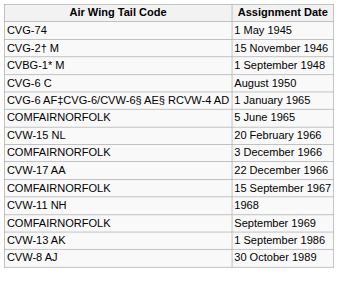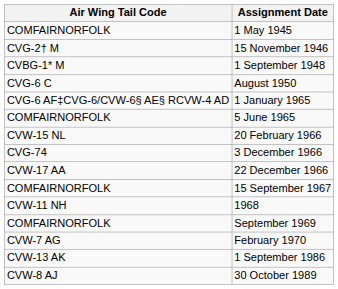 <table class="wikitable">
 <tr>
 <th>Air Wing Tail Code</th>
 <th>Assignment Date</th>
 </tr>
 <tr>
-<td>CVG-74</td>
+<td>COMFAIRNORFOLK</td>
 <td>1 May 1945</td>
 </tr>
 <tr>
 <td>CVG-2† M</td>
 <td>15 November 1946</td>
 </tr>
 <tr>
 <td>CVBG-1* M</td>
 <td>1 September 1948</td>
 </tr>
 <tr>
 <td>CVG-6 C</td>
 <td>August 1950</td>
 </tr>
 <tr>
 <td>CVG-6 AF‡CVG-6/CVW-6§ AE§ RCVW-4 AD</td>
 <td>1 January 1965</td>
 </tr>
 <tr>
 <td>COMFAIRNORFOLK</td>
 <td>5 June 1965</td>
 </tr>
 <tr>
 <td>CVW-15 NL</td>
 <td>20 February 1966</td>
 </tr>
 <tr>
-<td>COMFAIRNORFOLK</td>
+<td>CVG-74</td>
 <td>3 December 1966</td>
 </tr>
 <tr>
 <td>CVW-17 AA</td>
 <td>22 December 1966</td>
 </tr>
 <tr>
 <td>COMFAIRNORFOLK</td>
 <td>15 September 1967</td>
 </tr>
 <tr>
 <td>CVW-11 NH</td>
 <td>1968</td>
 </tr>
 <tr>
 <td>COMFAIRNORFOLK</td>
 <td>September 1969</td>
 </tr>
 <tr>
+<td>CVW-7 AG</td>
+<td>February 1970</td>
+</tr>
+<tr>
 <td>CVW-13 AK</td>
 <td>1 September 1986</td>
 </tr>
 <tr>
 <td>CVW-8 AJ</td>
 <td>30 October 1989</td>
 </tr>
 </table>
